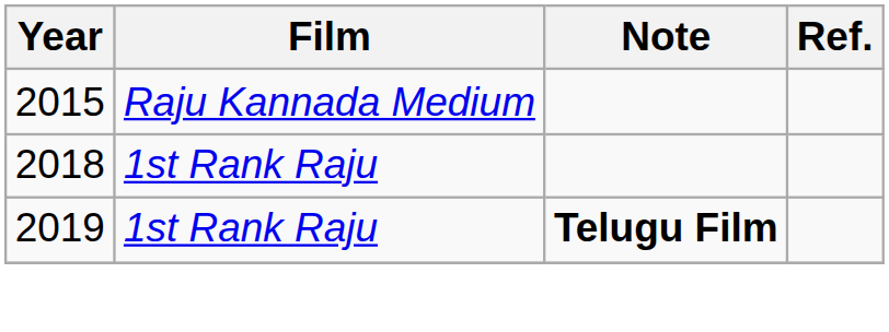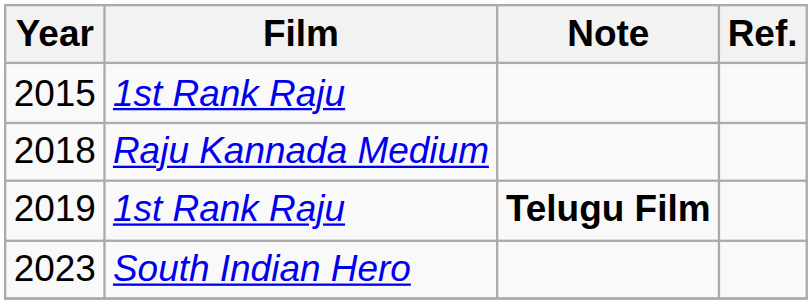 <table class="wikitable sortable">
 <tr>
 <th>Year</th>
 <th>Film</th>
 <th>Note</th>
 <th>Ref.</th>
 </tr>
 <tr>
 <td>2015</td>
-<td><em><a href='#'>Raju Kannada Medium</a></em></td>
+<td><em><a href='#'>1st Rank Raju</a></em></td>
 <td></td>
 <td></td>
 </tr>
 <tr>
 <td>2018</td>
-<td><em><a href='#'>1st Rank Raju</a></em></td>
+<td><em><a href='#'>Raju Kannada Medium</a></em></td>
 <td></td>
 <td></td>
 </tr>
 <tr>
 <td>2019</td>
 <td><em><a href='#'>1st Rank Raju</a></em></td>
 <td><strong>Telugu Film</strong></td>
 <td></td>
 </tr>
 <tr>
+<td>2023</td>
+<td><em><a href='#'>South Indian Hero</a></em></td>
+<td></td>
+<td></td>
+</tr>
+<tr>
 </tr>
 </table>
